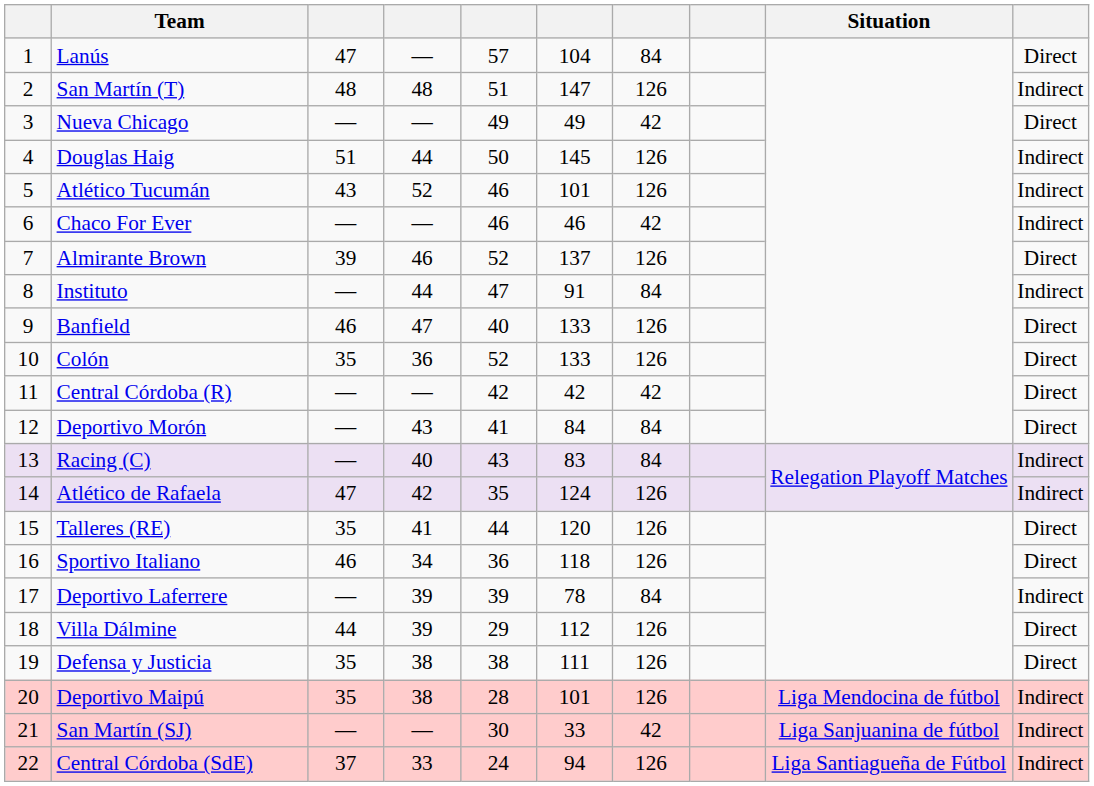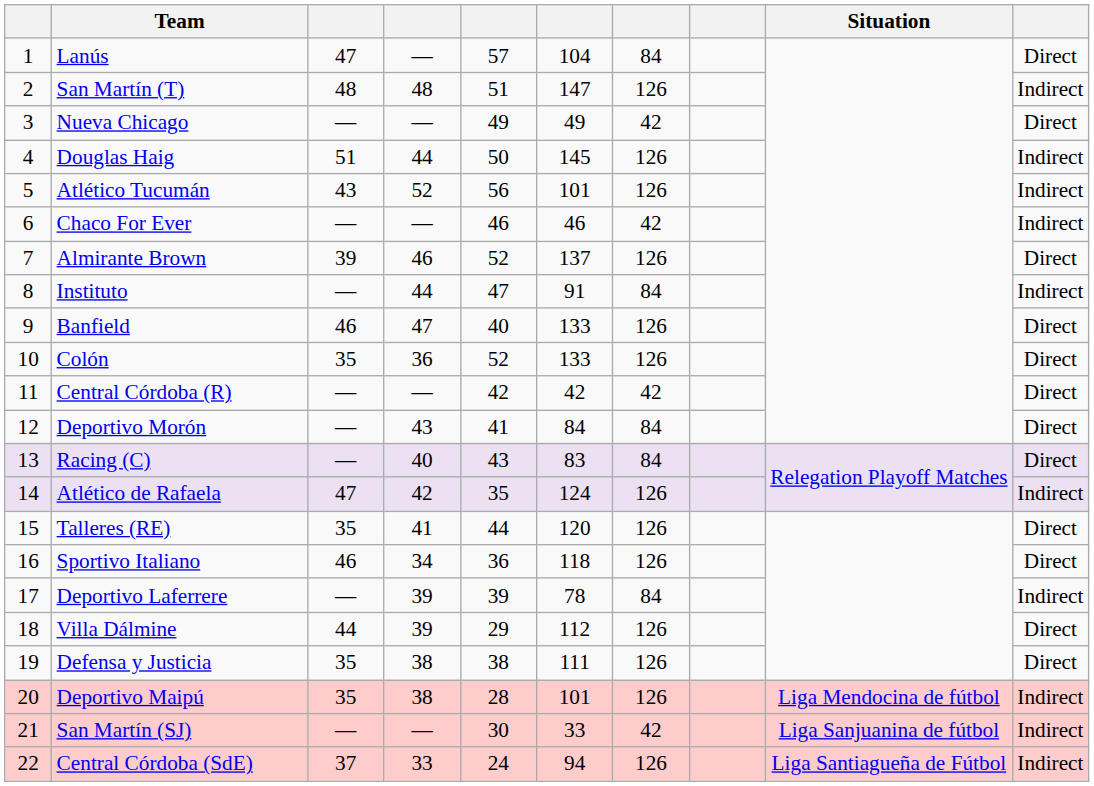 <table class="wikitable" style="text-align: center;">
 <tr>
 <th width=28><br></th>
 <th width=185>Team</th>
 <th width=50></th>
 <th width=50></th>
 <th width=50></th>
 <th width=50></th>
 <th width=50></th>
 <th width=50><br></th>
 <th>Situation</th>
 <th><br></th>
 </tr>
 <tr>
 <td>1</td>
 <td align="left"><a href='#'>Lanús</a></td>
 <td>47</td>
 <td>—</td>
 <td>57</td>
 <td>104</td>
 <td>84</td>
 <td><strong></strong></td>
 <td rowspan=12></td>
 <td>Direct</td>
 </tr>
 <tr>
 <td>2</td>
 <td align="left"><a href='#'>San Martín (T)</a></td>
 <td>48</td>
 <td>48</td>
 <td>51</td>
 <td>147</td>
 <td>126</td>
 <td><strong></strong></td>
 <td>Indirect</td>
 </tr>
 <tr>
 <td>3</td>
 <td align="left"><a href='#'>Nueva Chicago</a></td>
 <td>—</td>
 <td>—</td>
 <td>49</td>
 <td>49</td>
 <td>42</td>
 <td><strong></strong></td>
 <td>Direct</td>
 </tr>
 <tr>
 <td>4</td>
 <td align="left"><a href='#'>Douglas Haig</a></td>
 <td>51</td>
 <td>44</td>
 <td>50</td>
 <td>145</td>
 <td>126</td>
 <td><strong></strong></td>
 <td>Indirect</td>
 </tr>
 <tr>
 <td>5</td>
 <td align="left"><a href='#'>Atlético Tucumán</a></td>
 <td>43</td>
 <td>52</td>
-<td>46</td>
+<td>56</td>
 <td>101</td>
 <td>126</td>
 <td><strong></strong></td>
 <td>Indirect</td>
 </tr>
 <tr>
 <td>6</td>
 <td align="left"><a href='#'>Chaco For Ever</a></td>
 <td>—</td>
 <td>—</td>
 <td>46</td>
 <td>46</td>
 <td>42</td>
 <td><strong></strong></td>
 <td>Indirect</td>
 </tr>
 <tr>
 <td>7</td>
 <td align="left"><a href='#'>Almirante Brown</a></td>
 <td>39</td>
 <td>46</td>
 <td>52</td>
 <td>137</td>
 <td>126</td>
 <td><strong></strong></td>
 <td>Direct</td>
 </tr>
 <tr>
 <td>8</td>
 <td align="left"><a href='#'>Instituto</a></td>
 <td>—</td>
 <td>44</td>
 <td>47</td>
 <td>91</td>
 <td>84</td>
 <td><strong></strong></td>
 <td>Indirect</td>
 </tr>
 <tr>
 <td>9</td>
 <td align="left"><a href='#'>Banfield</a></td>
 <td>46</td>
 <td>47</td>
 <td>40</td>
 <td>133</td>
 <td>126</td>
 <td><strong></strong></td>
 <td>Direct</td>
 </tr>
 <tr>
 <td>10</td>
 <td align="left"><a href='#'>Colón</a></td>
 <td>35</td>
 <td>36</td>
 <td>52</td>
 <td>133</td>
 <td>126</td>
 <td><strong></strong></td>
 <td>Direct</td>
 </tr>
 <tr>
 <td>11</td>
 <td align="left"><a href='#'>Central Córdoba (R)</a></td>
 <td>—</td>
 <td>—</td>
 <td>42</td>
 <td>42</td>
 <td>42</td>
 <td><strong></strong></td>
 <td>Direct</td>
 </tr>
 <tr>
 <td>12</td>
 <td align="left"><a href='#'>Deportivo Morón</a></td>
 <td>—</td>
 <td>43</td>
 <td>41</td>
 <td>84</td>
 <td>84</td>
 <td><strong></strong></td>
 <td>Direct</td>
 </tr>
 <tr bgcolor=#ece0f3>
 <td>13</td>
 <td align="left"><a href='#'>Racing (C)</a></td>
 <td>—</td>
 <td>40</td>
 <td>43</td>
 <td>83</td>
 <td>84</td>
 <td><strong></strong></td>
 <td rowspan=2><a href='#'>Relegation Playoff Matches</a></td>
-<td>Indirect</td>
+<td>Direct</td>
 </tr>
 <tr bgcolor=#ece0f3>
 <td>14</td>
 <td align="left"><a href='#'>Atlético de Rafaela</a></td>
 <td>47</td>
 <td>42</td>
 <td>35</td>
 <td>124</td>
 <td>126</td>
 <td><strong></strong></td>
 <td>Indirect</td>
 </tr>
 <tr>
 <td>15</td>
 <td align="left"><a href='#'>Talleres (RE)</a></td>
 <td>35</td>
 <td>41</td>
 <td>44</td>
 <td>120</td>
 <td>126</td>
 <td><strong></strong></td>
 <td rowspan=5></td>
 <td>Direct</td>
 </tr>
 <tr>
 <td>16</td>
 <td align="left"><a href='#'>Sportivo Italiano</a></td>
 <td>46</td>
 <td>34</td>
 <td>36</td>
 <td>118</td>
 <td>126</td>
 <td><strong></strong></td>
 <td>Direct</td>
 </tr>
 <tr>
 <td>17</td>
 <td align="left"><a href='#'>Deportivo Laferrere</a></td>
 <td>—</td>
 <td>39</td>
 <td>39</td>
 <td>78</td>
 <td>84</td>
 <td><strong></strong></td>
 <td>Indirect</td>
 </tr>
 <tr>
 <td>18</td>
 <td align="left"><a href='#'>Villa Dálmine</a></td>
 <td>44</td>
 <td>39</td>
 <td>29</td>
 <td>112</td>
 <td>126</td>
 <td><strong></strong></td>
 <td>Direct</td>
 </tr>
 <tr>
 <td>19</td>
 <td align="left"><a href='#'>Defensa y Justicia</a></td>
 <td>35</td>
 <td>38</td>
 <td>38</td>
 <td>111</td>
 <td>126</td>
 <td><strong></strong></td>
 <td>Direct</td>
 </tr>
 <tr bgcolor=#ffcccc>
 <td>20</td>
 <td align="left"><a href='#'>Deportivo Maipú</a></td>
 <td>35</td>
 <td>38</td>
 <td>28</td>
 <td>101</td>
 <td>126</td>
 <td><strong></strong></td>
 <td><a href='#'>Liga Mendocina de fútbol</a></td>
 <td>Indirect</td>
 </tr>
 <tr bgcolor=#ffcccc>
 <td>21</td>
 <td align="left"><a href='#'>San Martín (SJ)</a></td>
 <td>—</td>
 <td>—</td>
 <td>30</td>
 <td>33</td>
 <td>42</td>
 <td><strong></strong></td>
 <td><a href='#'>Liga Sanjuanina de fútbol</a></td>
 <td>Indirect</td>
 </tr>
 <tr bgcolor=#ffcccc>
 <td>22</td>
 <td align="left"><a href='#'>Central Córdoba (SdE)</a></td>
 <td>37</td>
 <td>33</td>
 <td>24</td>
 <td>94</td>
 <td>126</td>
 <td><strong></strong></td>
 <td><a href='#'>Liga Santiagueña de Fútbol</a></td>
 <td>Indirect</td>
 </tr>
 </table>
